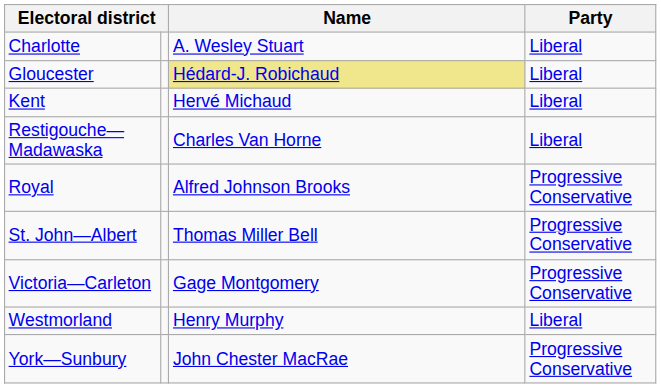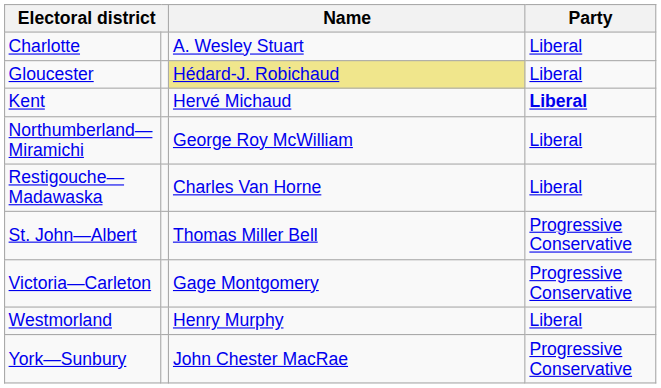 <table class="wikitable" width=95%>
 <tr>
 <th colspan=2 width=25%>Electoral district</th>
 <th>Name</th>
 <th width=20%>Party</th>
 </tr>
 <tr>
 <td width=24%><a href='#'>Charlotte</a></td>
 <td></td>
 <td><a href='#'>A. Wesley Stuart</a></td>
 <td><a href='#'>Liberal</a></td>
 </tr>
 <tr>
 <td><a href='#'>Gloucester</a></td>
 <td></td>
 <td style="background: khaki;"><a href='#'>Hédard-J. Robichaud</a></td>
 <td><a href='#'>Liberal</a></td>
 </tr>
 <tr>
 <td><a href='#'>Kent</a></td>
 <td></td>
 <td><a href='#'>Hervé Michaud</a></td>
+<td><strong><a href='#'>Liberal</a></strong></td>
+</tr>
+<tr>
+<td><a href='#'>Northumberland—Miramichi</a></td>
+<td></td>
+<td><a href='#'>George Roy McWilliam</a></td>
 <td><a href='#'>Liberal</a></td>
 </tr>
 <tr>
 <td><a href='#'>Restigouche—Madawaska</a></td>
 <td></td>
 <td><a href='#'>Charles Van Horne</a></td>
 <td><a href='#'>Liberal</a></td>
-</tr>
-<tr>
-<td><a href='#'>Royal</a></td>
-<td></td>
-<td><a href='#'>Alfred Johnson Brooks</a></td>
-<td><a href='#'>Progressive Conservative</a></td>
 </tr>
 <tr>
 <td><a href='#'>St. John—Albert</a></td>
 <td></td>
 <td><a href='#'>Thomas Miller Bell</a></td>
 <td><a href='#'>Progressive Conservative</a></td>
 </tr>
 <tr>
 <td><a href='#'>Victoria—Carleton</a></td>
 <td></td>
 <td><a href='#'>Gage Montgomery</a></td>
 <td><a href='#'>Progressive Conservative</a></td>
 </tr>
 <tr>
 <td><a href='#'>Westmorland</a></td>
 <td></td>
 <td><a href='#'>Henry Murphy</a></td>
 <td><a href='#'>Liberal</a></td>
 </tr>
 <tr>
 <td><a href='#'>York—Sunbury</a></td>
 <td></td>
 <td><a href='#'>John Chester MacRae</a></td>
 <td><a href='#'>Progressive Conservative</a></td>
 </tr>
 </table>
